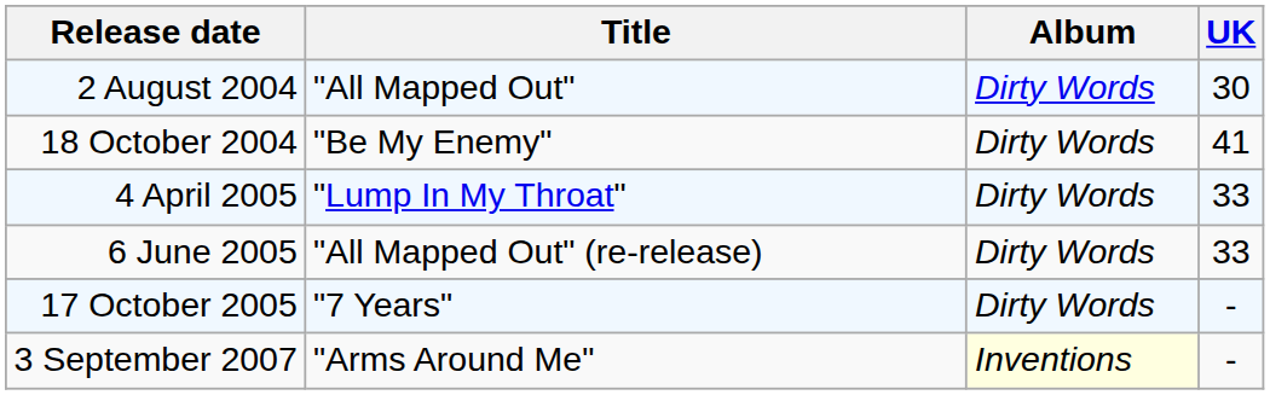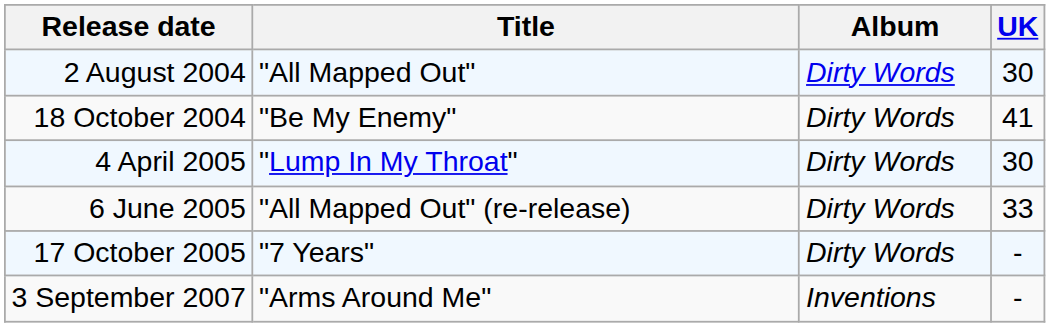 <table class="wikitable">
 <tr>
 <th>Release date</th>
 <th style="width:300px;">Title</th>
 <th style="width:100px;">Album</th>
 <th><a href='#'>UK</a></th>
 </tr>
 <tr style="background:#f0f8ff;">
 <td align="right">2 August 2004</td>
 <td>"All Mapped Out"</td>
 <td><em><a href='#'>Dirty Words</a></em></td>
 <td style="text-align:center;">30</td>
 </tr>
 <tr>
 <td align="right">18 October 2004</td>
 <td>"Be My Enemy"</td>
 <td><em>Dirty Words</em></td>
 <td style="text-align:center;">41</td>
 </tr>
 <tr style="background:#f0f8ff;">
 <td align="right">4 April 2005</td>
 <td>"<a href='#'>Lump In My Throat</a>"</td>
 <td><em>Dirty Words</em></td>
-<td style="text-align:center;">33</td>
+<td style="text-align:center;">30</td>
 </tr>
 <tr>
 <td align="right">6 June 2005</td>
 <td>"All Mapped Out" (re-release)</td>
 <td><em>Dirty Words</em></td>
 <td style="text-align:center;">33</td>
 </tr>
 <tr style="background:#f0f8ff;">
 <td align="right">17 October 2005</td>
 <td>"7 Years"</td>
 <td><em>Dirty Words</em></td>
 <td style="text-align:center;">-</td>
 </tr>
 <tr>
 <td align="right">3 September 2007</td>
 <td>"Arms Around Me"</td>
-<td style="background: lightyellow;"><em>Inventions</em></td>
+<td><em>Inventions</em></td>
 <td style="text-align:center;">-</td>
 </tr>
 </table>
